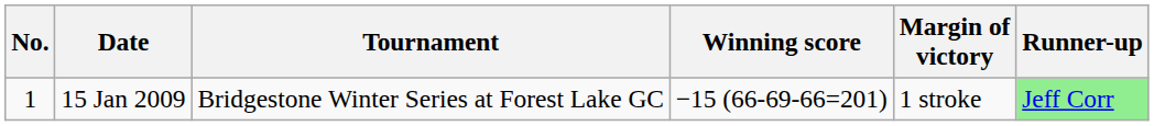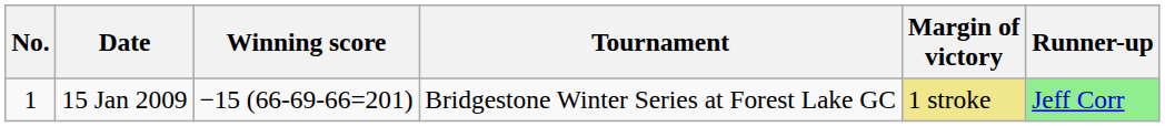 <table class="wikitable" style="font-size:95%;">
 <tr>
 <th>No.</th>
 <th>Date</th>
+<th>Winning score</th>
 <th>Tournament</th>
-<th>Winning score</th>
 <th>Margin of<br>victory</th>
 <th>Runner-up</th>
 </tr>
 <tr>
 <td align=center>1</td>
 <td align=right>15 Jan 2009</td>
+<td>−15 (66-69-66=201)</td>
 <td>Bridgestone Winter Series at Forest Lake GC</td>
-<td>−15 (66-69-66=201)</td>
-<td>1 stroke</td>
+<td style="background: khaki;">1 stroke</td>
 <td style="background: lightgreen;"> <a href='#'>Jeff Corr</a></td>
 </tr>
 </table>
